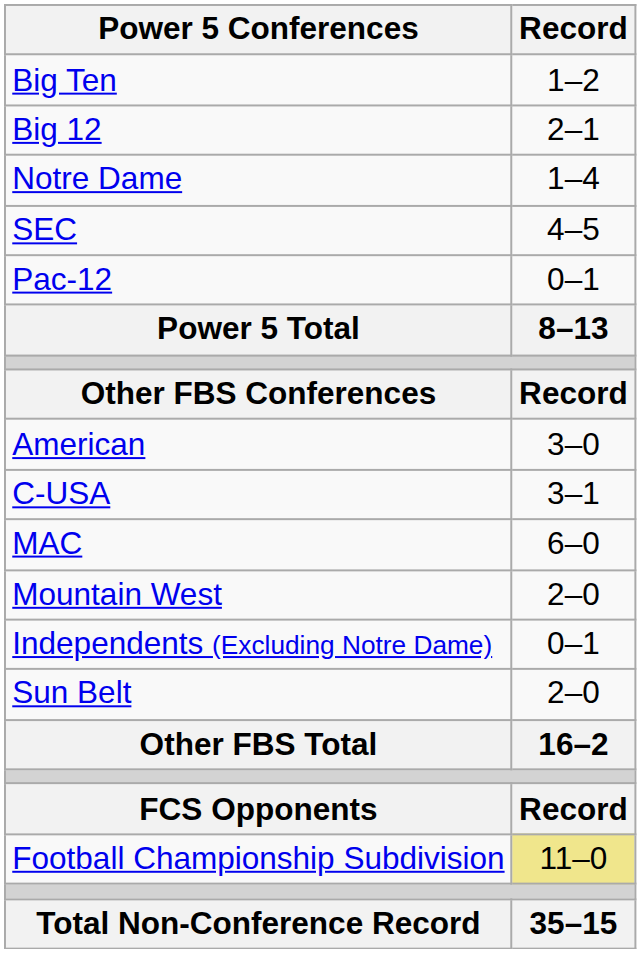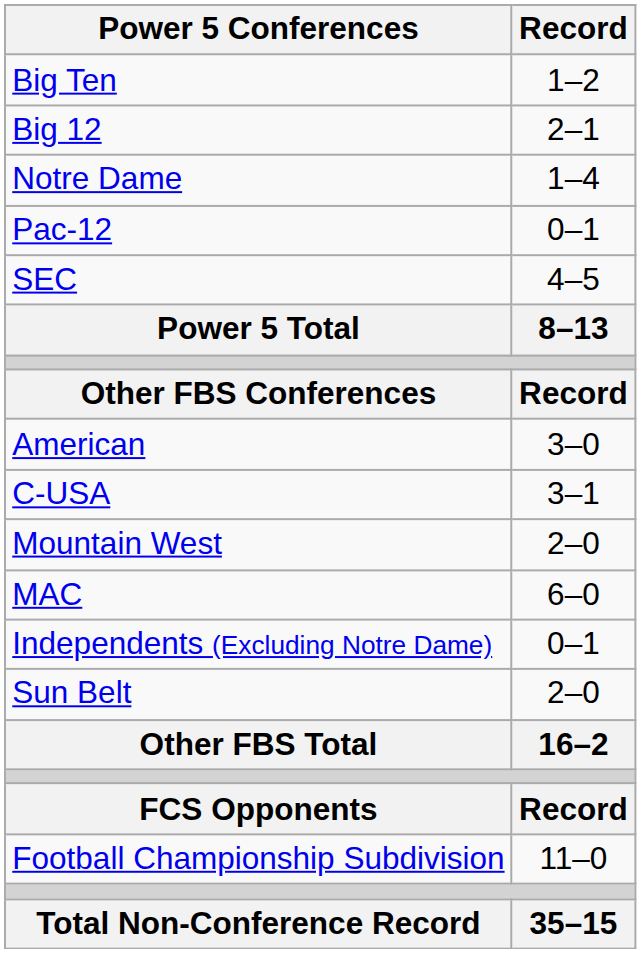 <table class="wikitable">
 <tr>
 <th>Power 5 Conferences</th>
 <th>Record</th>
 </tr>
 <tr>
 <td><a href='#'>Big Ten</a></td>
 <td align=center>1–2</td>
 </tr>
 <tr>
 <td><a href='#'>Big 12</a></td>
 <td align=center>2–1</td>
 </tr>
 <tr>
 <td><a href='#'>Notre Dame</a></td>
 <td align=center>1–4</td>
 </tr>
 <tr>
+<td><a href='#'>Pac-12</a></td>
+<td align=center>0–1</td>
+</tr>
+<tr>
 <td><a href='#'>SEC</a></td>
 <td align=center>4–5</td>
-</tr>
-<tr>
-<td><a href='#'>Pac-12</a></td>
-<td align=center>0–1</td>
 </tr>
 <tr>
 <th>Power 5 Total</th>
 <th>8–13</th>
 </tr>
 <tr>
 <th colspan="2" style="background:lightgrey;"></th>
 </tr>
 <tr>
 <th>Other FBS Conferences</th>
 <th>Record</th>
 </tr>
 <tr>
 <td><a href='#'>American</a></td>
 <td align=center>3–0</td>
 </tr>
 <tr>
 <td><a href='#'>C-USA</a></td>
 <td align=center>3–1</td>
 </tr>
 <tr>
+<td><a href='#'>Mountain West</a></td>
+<td align=center>2–0</td>
+</tr>
+<tr>
 <td><a href='#'>MAC</a></td>
 <td align=center>6–0</td>
-</tr>
-<tr>
-<td><a href='#'>Mountain West</a></td>
-<td align=center>2–0</td>
 </tr>
 <tr>
 <td><a href='#'>Independents <small>(Excluding Notre Dame)</small></a></td>
 <td align=center>0–1</td>
 </tr>
 <tr>
 <td><a href='#'>Sun Belt</a></td>
 <td align=center>2–0</td>
 </tr>
 <tr>
 <th>Other FBS Total</th>
 <th>16–2</th>
 </tr>
 <tr>
 <th colspan="2" style="background:lightgrey;"></th>
 </tr>
 <tr>
 <th>FCS Opponents</th>
 <th>Record</th>
 </tr>
 <tr>
 <td><a href='#'>Football Championship Subdivision</a></td>
-<td align=center style="background: khaki;">11–0</td>
+<td align=center>11–0</td>
 </tr>
 <tr>
 <th colspan="2" style="background:lightgrey;"></th>
 </tr>
 <tr>
 <th>Total Non-Conference Record</th>
 <th>35–15</th>
 </tr>
 </table>
